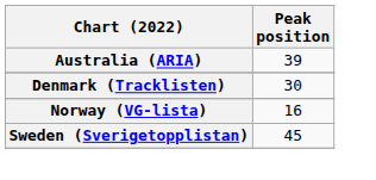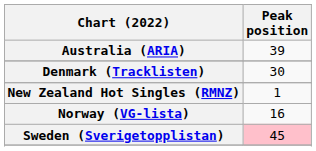 <table class="wikitable sortable plainrowheaders" style="text-align:center">
 <tr>
 <th scope="col">Chart (2022)</th>
 <th scope="col">Peak<br>position</th>
 </tr>
 <tr>
 <th scope="row">Australia (<a href='#'>ARIA</a>)</th>
 <td>39</td>
 </tr>
 <tr>
 </tr>
 <tr>
 <th scope="row">Denmark (<a href='#'>Tracklisten</a>)</th>
 <td>30</td>
 </tr>
 <tr>
 </tr>
 <tr>
 </tr>
 <tr>
 </tr>
 <tr>
+<th scope="row">New Zealand Hot Singles (<a href='#'>RMNZ</a>)</th>
+<td>1</td>
+</tr>
+<tr>
 <th scope="row">Norway (<a href='#'>VG-lista</a>)</th>
 <td>16</td>
 </tr>
 <tr>
 <th scope="row">Sweden (<a href='#'>Sverigetopplistan</a>)</th>
-<td>45</td>
+<td style="background: pink;">45</td>
 </tr>
 <tr>
 </tr>
 <tr>
 </tr>
 </table>
